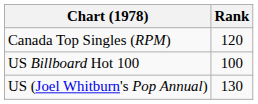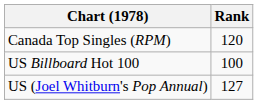 <table class="wikitable sortable">
 <tr>
 <th>Chart (1978)</th>
 <th style="text-align:center;">Rank</th>
 </tr>
 <tr>
 <td>Canada Top Singles (<em>RPM</em>)</td>
 <td style="text-align:center;">120</td>
 </tr>
 <tr>
 <td>US <em>Billboard</em> Hot 100</td>
 <td style="text-align:center;">100</td>
 </tr>
 <tr>
 <td>US (<a href='#'>Joel Whitburn</a>'s <em>Pop Annual</em>)</td>
-<td style="text-align:center;">130</td>
+<td style="text-align:center;">127</td>
 </tr>
 </table>
